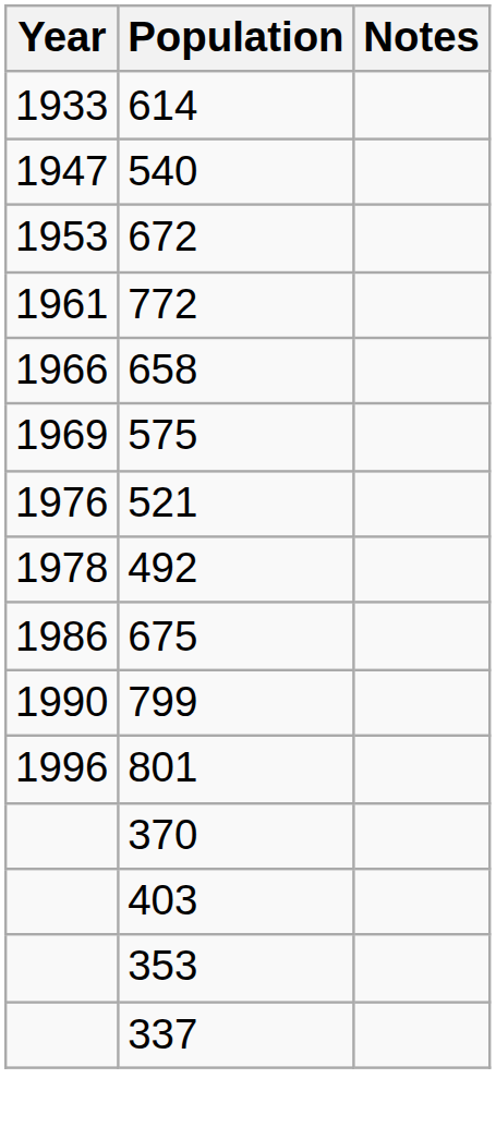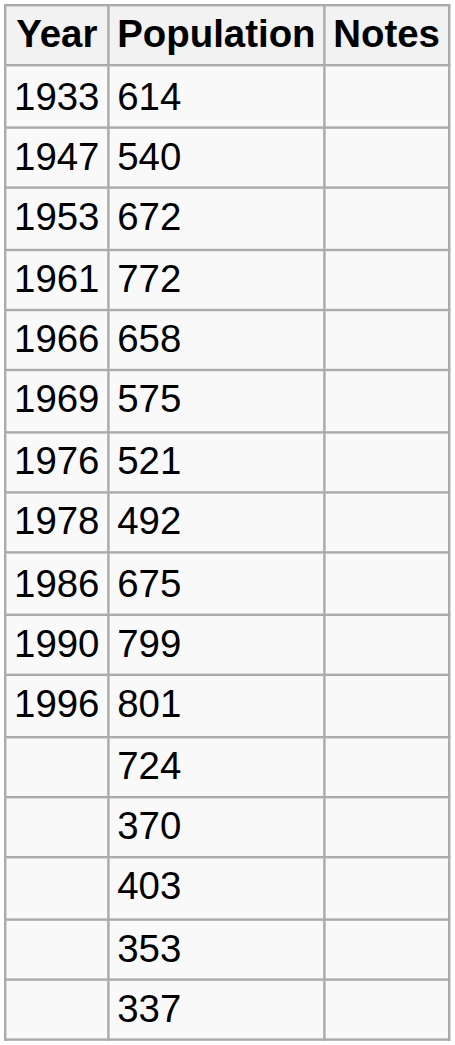 <table class="wikitable">
 <tr>
 <th>Year</th>
 <th>Population</th>
 <th>Notes</th>
 </tr>
 <tr>
 <td>1933</td>
 <td>614</td>
 <td></td>
 </tr>
 <tr>
 <td>1947</td>
 <td>540</td>
 <td></td>
 </tr>
 <tr>
 <td>1953</td>
 <td>672</td>
 <td></td>
 </tr>
 <tr>
 <td>1961</td>
 <td>772</td>
 <td></td>
 </tr>
 <tr>
 <td>1966</td>
 <td>658</td>
 <td></td>
 </tr>
 <tr>
 <td>1969</td>
 <td>575</td>
 <td></td>
 </tr>
 <tr>
 <td>1976</td>
 <td>521</td>
 <td></td>
 </tr>
 <tr>
 <td>1978</td>
 <td>492</td>
 <td></td>
 </tr>
 <tr>
 <td>1986</td>
 <td>675</td>
 <td></td>
 </tr>
 <tr>
 <td>1990</td>
 <td>799</td>
 <td></td>
 </tr>
 <tr>
 <td>1996</td>
 <td>801</td>
 <td></td>
 </tr>
 <tr>
 <td></td>
+<td>724</td>
+<td></td>
+</tr>
+<tr>
+<td></td>
 <td>370</td>
 <td></td>
 </tr>
 <tr>
 <td></td>
 <td>403</td>
 <td></td>
 </tr>
 <tr>
 <td></td>
 <td>353</td>
 <td></td>
 </tr>
 <tr>
 <td></td>
 <td>337</td>
 <td></td>
 </tr>
 </table>
